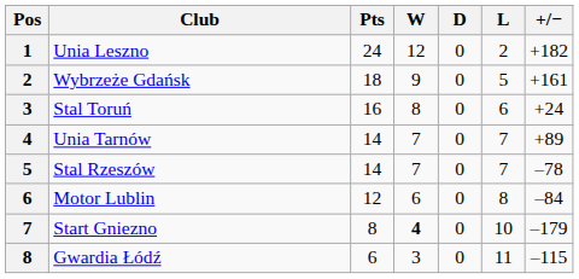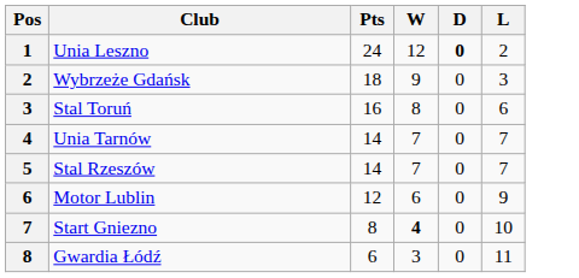 <table class="wikitable">
 <tr>
 <th width=30>Pos</th>
 <th width=250>Club</th>
 <th width=30>Pts</th>
 <th width=30>W</th>
 <th width=30>D</th>
 <th width=30>L</th>
-<th width=30>+/−</th>
 </tr>
 <tr align=center>
 <th>1</th>
 <td align=left><a href='#'>Unia Leszno</a></td>
 <td>24</td>
 <td>12</td>
-<td>0</td>
+<td><strong>0</strong></td>
 <td>2</td>
-<td>+182</td>
 </tr>
 <tr align=center>
 <th>2</th>
 <td align=left><a href='#'>Wybrzeże Gdańsk</a></td>
 <td>18</td>
 <td>9</td>
 <td>0</td>
-<td>5</td>
-<td>+161</td>
+<td>3</td>
 </tr>
 <tr align=center>
 <th>3</th>
 <td align=left><a href='#'>Stal Toruń</a></td>
 <td>16</td>
 <td>8</td>
 <td>0</td>
 <td>6</td>
-<td>+24</td>
 </tr>
 <tr align=center>
 <th>4</th>
 <td align=left><a href='#'>Unia Tarnów</a></td>
 <td>14</td>
 <td>7</td>
 <td>0</td>
 <td>7</td>
-<td>+89</td>
 </tr>
 <tr align=center>
 <th>5</th>
 <td align=left><a href='#'>Stal Rzeszów</a></td>
 <td>14</td>
 <td>7</td>
 <td>0</td>
 <td>7</td>
-<td>–78</td>
 </tr>
 <tr align=center>
 <th>6</th>
 <td align=left><a href='#'>Motor Lublin</a></td>
 <td>12</td>
 <td>6</td>
 <td>0</td>
-<td>8</td>
-<td>–84</td>
+<td>9</td>
 </tr>
 <tr align=center>
 <th>7</th>
 <td align=left><a href='#'>Start Gniezno</a></td>
 <td>8</td>
 <td><strong>4</strong></td>
 <td>0</td>
 <td>10</td>
-<td>–179</td>
 </tr>
 <tr align=center>
 <th>8</th>
 <td align=left><a href='#'>Gwardia Łódź</a></td>
 <td>6</td>
 <td>3</td>
 <td>0</td>
 <td>11</td>
-<td>–115</td>
 </tr>
 </table>
